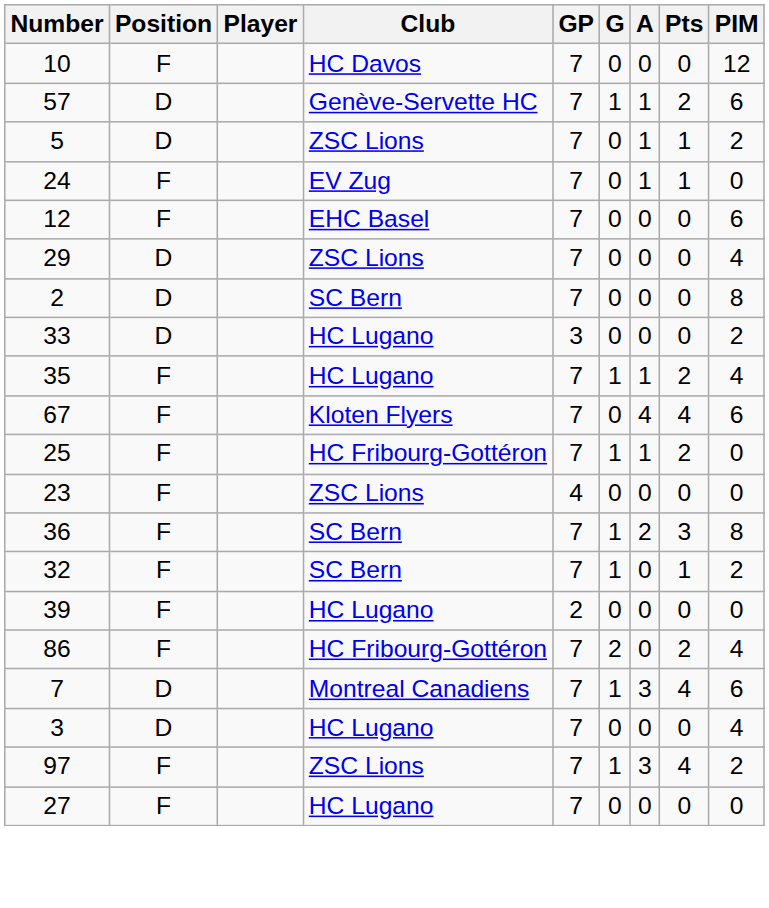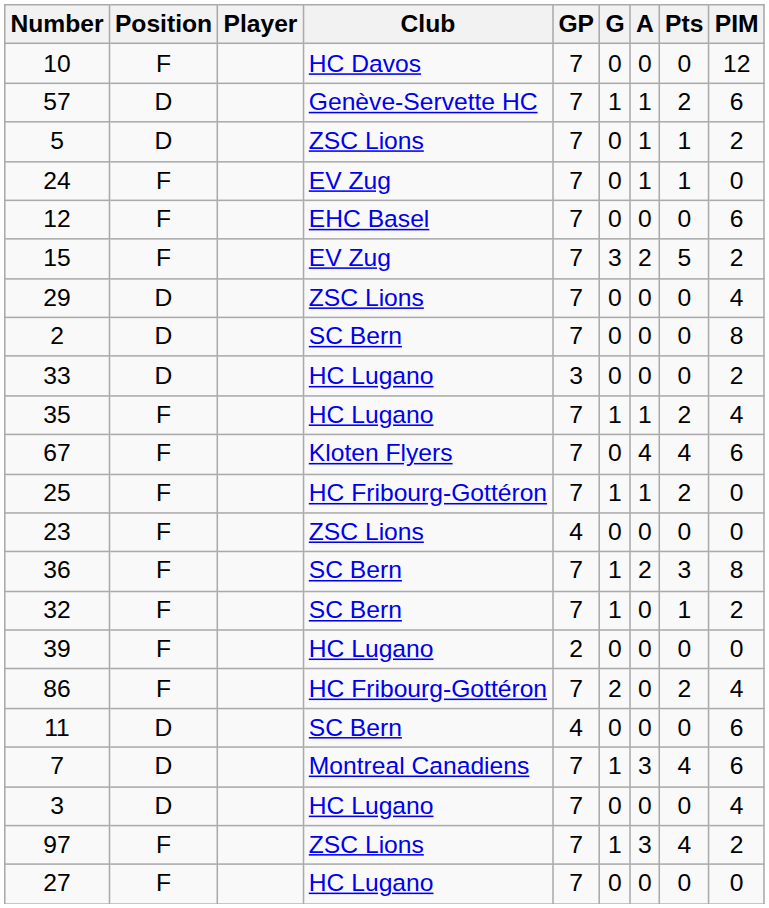 <table class="wikitable sortable" style="text-align:center; padding:4px; border-spacing=0;">
 <tr>
 <th>Number</th>
 <th>Position</th>
 <th>Player</th>
 <th>Club</th>
 <th>GP</th>
 <th>G</th>
 <th>A</th>
 <th>Pts</th>
 <th>PIM</th>
 </tr>
 <tr>
 <td>10</td>
 <td>F</td>
 <td align=left></td>
 <td align=left><a href='#'>HC Davos</a></td>
 <td>7</td>
 <td>0</td>
 <td>0</td>
 <td>0</td>
 <td>12</td>
 </tr>
 <tr>
 <td>57</td>
 <td>D</td>
 <td align=left></td>
 <td align=left><a href='#'>Genève-Servette HC</a></td>
 <td>7</td>
 <td>1</td>
 <td>1</td>
 <td>2</td>
 <td>6</td>
 </tr>
 <tr>
 <td>5</td>
 <td>D</td>
 <td align=left></td>
 <td align=left><a href='#'>ZSC Lions</a></td>
 <td>7</td>
 <td>0</td>
 <td>1</td>
 <td>1</td>
 <td>2</td>
 </tr>
 <tr>
 <td>24</td>
 <td>F</td>
 <td align=left></td>
 <td align=left><a href='#'>EV Zug</a></td>
 <td>7</td>
 <td>0</td>
 <td>1</td>
 <td>1</td>
 <td>0</td>
 </tr>
 <tr>
 <td>12</td>
 <td>F</td>
 <td align=left></td>
 <td align=left><a href='#'>EHC Basel</a></td>
 <td>7</td>
 <td>0</td>
 <td>0</td>
 <td>0</td>
 <td>6</td>
+</tr>
+<tr>
+<td>15</td>
+<td>F</td>
+<td align=left></td>
+<td align=left><a href='#'>EV Zug</a></td>
+<td>7</td>
+<td>3</td>
+<td>2</td>
+<td>5</td>
+<td>2</td>
 </tr>
 <tr>
 <td>29</td>
 <td>D</td>
 <td align=left></td>
 <td align=left><a href='#'>ZSC Lions</a></td>
 <td>7</td>
 <td>0</td>
 <td>0</td>
 <td>0</td>
 <td>4</td>
 </tr>
 <tr>
 <td>2</td>
 <td>D</td>
 <td align=left></td>
 <td align=left><a href='#'>SC Bern</a></td>
 <td>7</td>
 <td>0</td>
 <td>0</td>
 <td>0</td>
 <td>8</td>
 </tr>
 <tr>
 <td>33</td>
 <td>D</td>
 <td align=left></td>
 <td align=left><a href='#'>HC Lugano</a></td>
 <td>3</td>
 <td>0</td>
 <td>0</td>
 <td>0</td>
 <td>2</td>
 </tr>
 <tr>
 <td>35</td>
 <td>F</td>
 <td align=left></td>
 <td align=left><a href='#'>HC Lugano</a></td>
 <td>7</td>
 <td>1</td>
 <td>1</td>
 <td>2</td>
 <td>4</td>
 </tr>
 <tr>
 <td>67</td>
 <td>F</td>
 <td align=left></td>
 <td align=left><a href='#'>Kloten Flyers</a></td>
 <td>7</td>
 <td>0</td>
 <td>4</td>
 <td>4</td>
 <td>6</td>
 </tr>
 <tr>
 <td>25</td>
 <td>F</td>
 <td align=left></td>
 <td align=left><a href='#'>HC Fribourg-Gottéron</a></td>
 <td>7</td>
 <td>1</td>
 <td>1</td>
 <td>2</td>
 <td>0</td>
 </tr>
 <tr>
 <td>23</td>
 <td>F</td>
 <td align=left></td>
 <td align=left><a href='#'>ZSC Lions</a></td>
 <td>4</td>
 <td>0</td>
 <td>0</td>
 <td>0</td>
 <td>0</td>
 </tr>
 <tr>
 <td>36</td>
 <td>F</td>
 <td align=left></td>
 <td align=left><a href='#'>SC Bern</a></td>
 <td>7</td>
 <td>1</td>
 <td>2</td>
 <td>3</td>
 <td>8</td>
 </tr>
 <tr>
 <td>32</td>
 <td>F</td>
 <td align=left></td>
 <td align=left><a href='#'>SC Bern</a></td>
 <td>7</td>
 <td>1</td>
 <td>0</td>
 <td>1</td>
 <td>2</td>
 </tr>
 <tr>
 <td>39</td>
 <td>F</td>
 <td align=left></td>
 <td align=left><a href='#'>HC Lugano</a></td>
 <td>2</td>
 <td>0</td>
 <td>0</td>
 <td>0</td>
 <td>0</td>
 </tr>
 <tr>
 <td>86</td>
 <td>F</td>
 <td align=left></td>
 <td align=left><a href='#'>HC Fribourg-Gottéron</a></td>
 <td>7</td>
 <td>2</td>
 <td>0</td>
 <td>2</td>
 <td>4</td>
 </tr>
 <tr>
+<td>11</td>
+<td>D</td>
+<td align=left></td>
+<td align=left><a href='#'>SC Bern</a></td>
+<td>4</td>
+<td>0</td>
+<td>0</td>
+<td>0</td>
+<td>6</td>
+</tr>
+<tr>
 <td>7</td>
 <td>D</td>
 <td align=left></td>
 <td align=left><a href='#'>Montreal Canadiens</a></td>
 <td>7</td>
 <td>1</td>
 <td>3</td>
 <td>4</td>
 <td>6</td>
 </tr>
 <tr>
 <td>3</td>
 <td>D</td>
 <td align=left></td>
 <td align=left><a href='#'>HC Lugano</a></td>
 <td>7</td>
 <td>0</td>
 <td>0</td>
 <td>0</td>
 <td>4</td>
 </tr>
 <tr>
 <td>97</td>
 <td>F</td>
 <td align=left></td>
 <td align=left><a href='#'>ZSC Lions</a></td>
 <td>7</td>
 <td>1</td>
 <td>3</td>
 <td>4</td>
 <td>2</td>
 </tr>
 <tr>
 <td>27</td>
 <td>F</td>
 <td align=left></td>
 <td align=left><a href='#'>HC Lugano</a></td>
 <td>7</td>
 <td>0</td>
 <td>0</td>
 <td>0</td>
 <td>0</td>
 </tr>
 </table>
